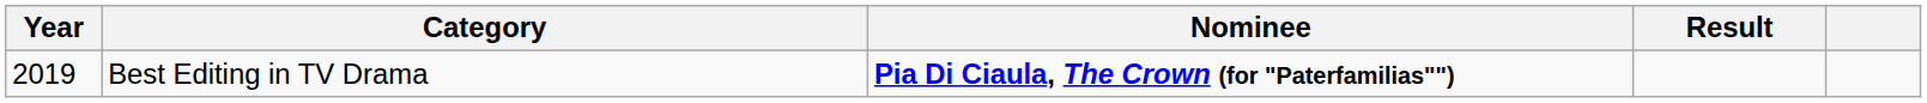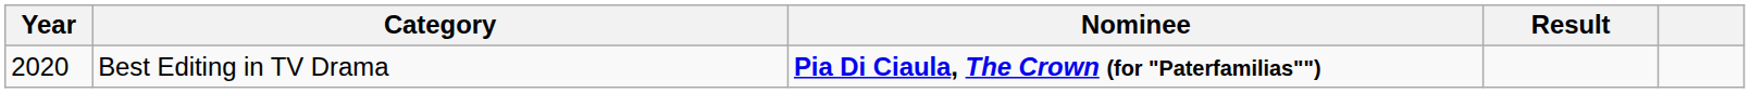 <table class="wikitable" style="width:85%;">
 <tr>
 <th width=5%>Year</th>
 <th style="width:40%;">Category</th>
 <th style="width:40%;">Nominee</th>
 <th style="width:10%;">Result</th>
 <th width=5%></th>
 </tr>
 <tr>
-<td vstyle="text-align: center;"rowspan="1">2019</td>
+<td vstyle="text-align: center;"rowspan="1">2020</td>
 <td>Best Editing in TV Drama</td>
 <td><strong><a href='#'>Pia Di Ciaula</a>, <em><a href='#'>The Crown</a></em> <small> (for "Paterfamilias"")</small></strong></td>
 <td></td>
 <td rowspan="1"></td>
 </tr>
 </table>
